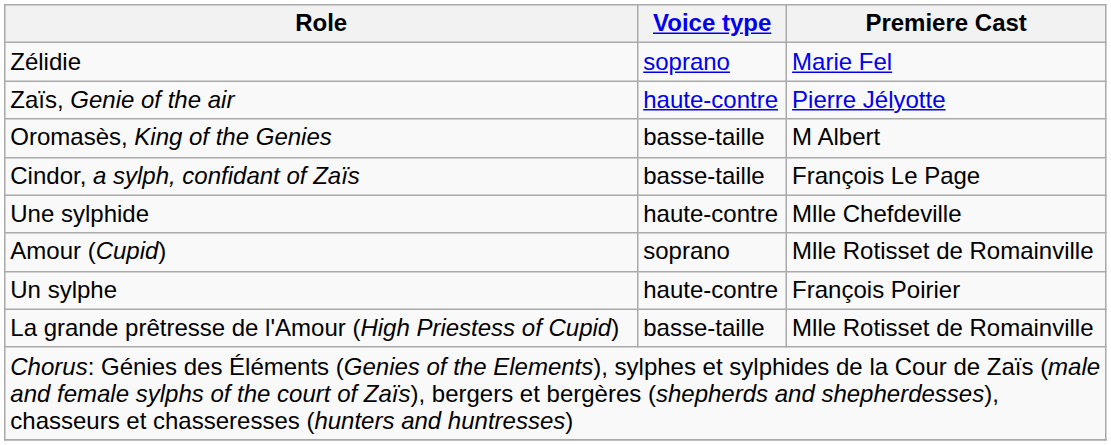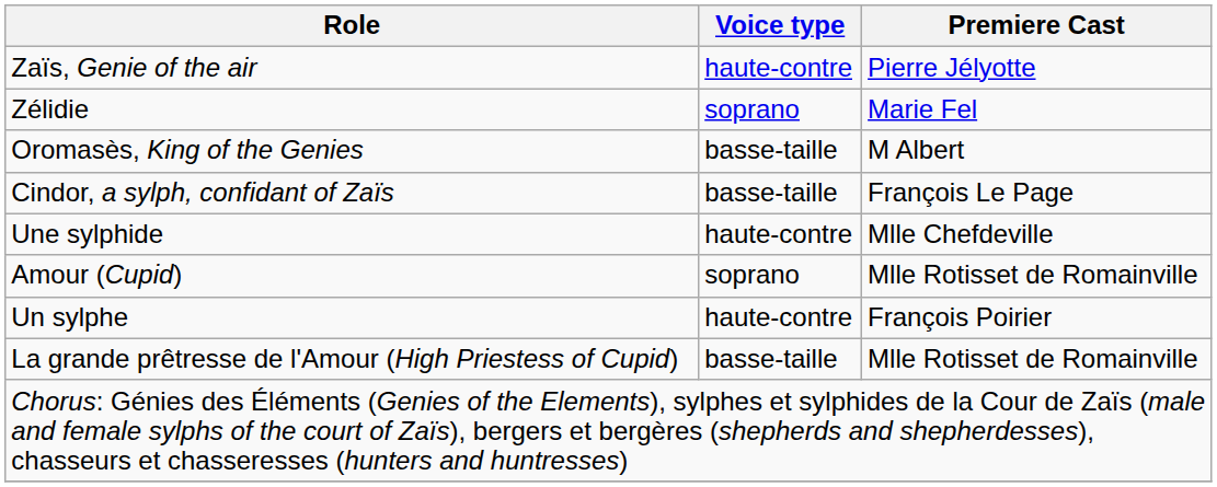 <table class="wikitable">
 <tr>
 <th>Role</th>
 <th><a href='#'>Voice type</a></th>
 <th>Premiere Cast</th>
 </tr>
 <tr>
+<td>Zaïs, <em>Genie of the air</em></td>
+<td><a href='#'>haute-contre</a></td>
+<td><a href='#'>Pierre Jélyotte</a></td>
+</tr>
+<tr>
 <td>Zélidie</td>
 <td><a href='#'>soprano</a></td>
 <td><a href='#'>Marie Fel</a></td>
-</tr>
-<tr>
-<td>Zaïs, <em>Genie of the air</em></td>
-<td><a href='#'>haute-contre</a></td>
-<td><a href='#'>Pierre Jélyotte</a></td>
 </tr>
 <tr>
 <td>Oromasès, <em>King of the Genies</em></td>
 <td>basse-taille</td>
 <td>M Albert</td>
 </tr>
 <tr>
 <td>Cindor, <em>a sylph, confidant of Zaïs</em></td>
 <td>basse-taille</td>
 <td>François Le Page</td>
 </tr>
 <tr>
 <td>Une sylphide</td>
 <td>haute-contre</td>
 <td>Mlle Chefdeville</td>
 </tr>
 <tr>
 <td>Amour (<em>Cupid</em>)</td>
 <td>soprano</td>
 <td>Mlle Rotisset de Romainville</td>
 </tr>
 <tr>
 <td>Un sylphe</td>
 <td>haute-contre</td>
 <td>François Poirier</td>
 </tr>
 <tr>
 <td>La grande prêtresse de l'Amour (<em>High Priestess of Cupid</em>)</td>
 <td>basse-taille</td>
 <td>Mlle Rotisset de Romainville</td>
 </tr>
 <tr>
 <td colspan="3"><em>Chorus</em>: Génies des Éléments (<em>Genies of the Elements</em>), sylphes et sylphides de la Cour de Zaïs (<em>male<br>and female sylphs of the court of Zaïs</em>), bergers et bergères (<em>shepherds and shepherdesses</em>),<br>chasseurs et chasseresses (<em>hunters and huntresses</em>)</td>
 </tr>
 <tr>
 </tr>
 </table>
